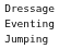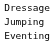 <table>
 <tr>
 <td>Dressage</td>
+<td></td>
+<td></td>
+<td></td>
+</tr>
+<tr>
+<td>Jumping</td>
 <td></td>
 <td></td>
 <td></td>
 </tr>
 <tr>
 <td>Eventing</td>
 <td></td>
 <td></td>
 <td></td>
 </tr>
 <tr>
-<td>Jumping</td>
-<td></td>
-<td></td>
-<td></td>
-</tr>
-<tr>
 </tr>
 </table>
